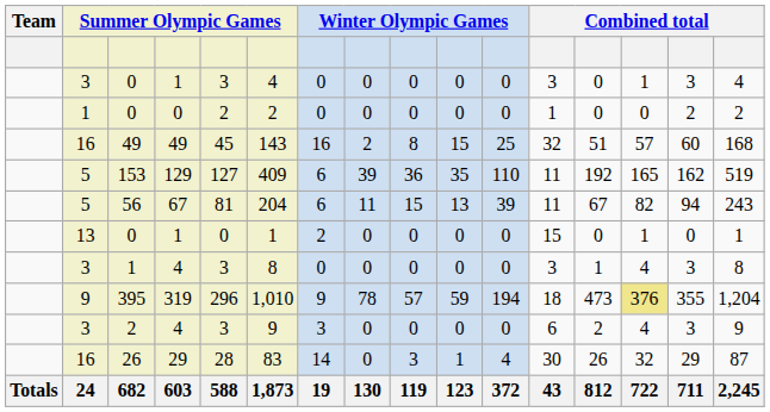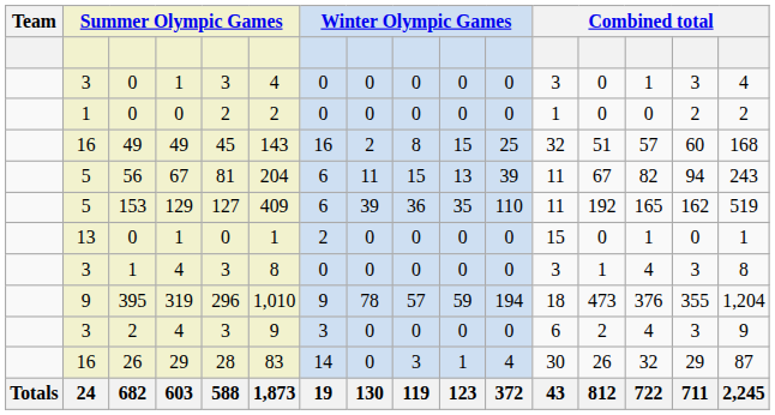 <table class="wikitable sortable" style="margin-top:0; text-align:center; font-size:90%;">
 <tr>
 <th>Team</th>
 <th align="center" style="background-color:#f2f2ce;" colspan="5" ;><a href='#'>Summer Olympic Games</a></th>
 <th align="center" style="background-color:#cedff2;" colspan="5" ;><a href='#'>Winter Olympic Games</a></th>
 <th align="center" colspan="5" ;><a href='#'>Combined total</a></th>
 </tr>
 <tr>
 <th></th>
 <th style="background-color:#f2f2ce; width:2em;"><br></th>
 <th style="background-color:#f2f2ce; width:2em;"><br></th>
 <th style="background-color:#f2f2ce; width:2em;"><br></th>
 <th style="background-color:#f2f2ce; width:2em;"><br></th>
 <th style="background-color:#f2f2ce; width:2em;"><br></th>
 <th style="background-color:#cedff2; width:2em;"><br></th>
 <th style="background-color:#cedff2; width:2em;"><br></th>
 <th style="background-color:#cedff2; width:2em;"><br></th>
 <th style="background-color:#cedff2; width:2em;"><br></th>
 <th style="background-color:#cedff2; width:2em;"><br></th>
 <th style="width:2em;"><br></th>
 <th style="width:2em;"><br></th>
 <th style="width:2em;"><br></th>
 <th style="width:2em;"><br></th>
 <th style="width:2em;"><br></th>
 </tr>
 <tr>
 <td align=left><span><em></em></span></td>
 <td style="background:#f2f2ce;">3</td>
 <td style="background:#f2f2ce;">0</td>
 <td style="background:#f2f2ce;">1</td>
 <td style="background:#f2f2ce;">3</td>
 <td style="background:#f2f2ce;">4</td>
 <td style="background:#cedff2;">0</td>
 <td style="background:#cedff2;">0</td>
 <td style="background:#cedff2;">0</td>
 <td style="background:#cedff2;">0</td>
 <td style="background:#cedff2;">0</td>
 <td>3</td>
 <td>0</td>
 <td>1</td>
 <td>3</td>
 <td>4</td>
 </tr>
 <tr>
 <td align=left><span><em></em></span></td>
 <td style="background:#f2f2ce;">1</td>
 <td style="background:#f2f2ce;">0</td>
 <td style="background:#f2f2ce;">0</td>
 <td style="background:#f2f2ce;">2</td>
 <td style="background:#f2f2ce;">2</td>
 <td style="background:#cedff2;">0</td>
 <td style="background:#cedff2;">0</td>
 <td style="background:#cedff2;">0</td>
 <td style="background:#cedff2;">0</td>
 <td style="background:#cedff2;">0</td>
 <td>1</td>
 <td>0</td>
 <td>0</td>
 <td>2</td>
 <td>2</td>
 </tr>
 <tr>
 <td align=left><span><em></em></span></td>
 <td style="background:#f2f2ce;">16</td>
 <td style="background:#f2f2ce;">49</td>
 <td style="background:#f2f2ce;">49</td>
 <td style="background:#f2f2ce;">45</td>
 <td style="background:#f2f2ce;">143</td>
 <td style="background:#cedff2;">16</td>
 <td style="background:#cedff2;">2</td>
 <td style="background:#cedff2;">8</td>
 <td style="background:#cedff2;">15</td>
 <td style="background:#cedff2;">25</td>
 <td>32</td>
 <td>51</td>
 <td>57</td>
 <td>60</td>
 <td>168</td>
 </tr>
 <tr>
 <td align=left><span><em></em></span></td>
 <td style="background:#f2f2ce;">5</td>
+<td style="background:#f2f2ce;">56</td>
+<td style="background:#f2f2ce;">67</td>
+<td style="background:#f2f2ce;">81</td>
+<td style="background:#f2f2ce;">204</td>
+<td style="background:#cedff2;">6</td>
+<td style="background:#cedff2;">11</td>
+<td style="background:#cedff2;">15</td>
+<td style="background:#cedff2;">13</td>
+<td style="background:#cedff2;">39</td>
+<td>11</td>
+<td>67</td>
+<td>82</td>
+<td>94</td>
+<td>243</td>
+</tr>
+<tr>
+<td align=left><span><em></em></span></td>
+<td style="background:#f2f2ce;">5</td>
 <td style="background:#f2f2ce;">153</td>
 <td style="background:#f2f2ce;">129</td>
 <td style="background:#f2f2ce;">127</td>
 <td style="background:#f2f2ce;">409</td>
 <td style="background:#cedff2;">6</td>
 <td style="background:#cedff2;">39</td>
 <td style="background:#cedff2;">36</td>
 <td style="background:#cedff2;">35</td>
 <td style="background:#cedff2;">110</td>
 <td>11</td>
 <td>192</td>
 <td>165</td>
 <td>162</td>
 <td>519</td>
-</tr>
-<tr>
-<td align=left><span><em></em></span></td>
-<td style="background:#f2f2ce;">5</td>
-<td style="background:#f2f2ce;">56</td>
-<td style="background:#f2f2ce;">67</td>
-<td style="background:#f2f2ce;">81</td>
-<td style="background:#f2f2ce;">204</td>
-<td style="background:#cedff2;">6</td>
-<td style="background:#cedff2;">11</td>
-<td style="background:#cedff2;">15</td>
-<td style="background:#cedff2;">13</td>
-<td style="background:#cedff2;">39</td>
-<td>11</td>
-<td>67</td>
-<td>82</td>
-<td>94</td>
-<td>243</td>
 </tr>
 <tr>
 <td align=left><span><em></em></span></td>
 <td style="background:#f2f2ce;">13</td>
 <td style="background:#f2f2ce;">0</td>
 <td style="background:#f2f2ce;">1</td>
 <td style="background:#f2f2ce;">0</td>
 <td style="background:#f2f2ce;">1</td>
 <td style="background:#cedff2;">2</td>
 <td style="background:#cedff2;">0</td>
 <td style="background:#cedff2;">0</td>
 <td style="background:#cedff2;">0</td>
 <td style="background:#cedff2;">0</td>
 <td>15</td>
 <td>0</td>
 <td>1</td>
 <td>0</td>
 <td>1</td>
 </tr>
 <tr>
 <td align=left><span><em></em></span></td>
 <td style="background:#f2f2ce;">3</td>
 <td style="background:#f2f2ce;">1</td>
 <td style="background:#f2f2ce;">4</td>
 <td style="background:#f2f2ce;">3</td>
 <td style="background:#f2f2ce;">8</td>
 <td style="background:#cedff2;">0</td>
 <td style="background:#cedff2;">0</td>
 <td style="background:#cedff2;">0</td>
 <td style="background:#cedff2;">0</td>
 <td style="background:#cedff2;">0</td>
 <td>3</td>
 <td>1</td>
 <td>4</td>
 <td>3</td>
 <td>8</td>
 </tr>
 <tr>
 <td align=left><span><em></em></span></td>
 <td style="background:#f2f2ce;">9</td>
 <td style="background:#f2f2ce;">395</td>
 <td style="background:#f2f2ce;">319</td>
 <td style="background:#f2f2ce;">296</td>
 <td style="background:#f2f2ce;">1,010</td>
 <td style="background:#cedff2;">9</td>
 <td style="background:#cedff2;">78</td>
 <td style="background:#cedff2;">57</td>
 <td style="background:#cedff2;">59</td>
 <td style="background:#cedff2;">194</td>
 <td>18</td>
 <td>473</td>
-<td style="background: khaki;">376</td>
+<td>376</td>
 <td>355</td>
 <td>1,204</td>
 </tr>
 <tr>
 <td align=left><span><em></em></span></td>
 <td style="background:#f2f2ce;">3</td>
 <td style="background:#f2f2ce;">2</td>
 <td style="background:#f2f2ce;">4</td>
 <td style="background:#f2f2ce;">3</td>
 <td style="background:#f2f2ce;">9</td>
 <td style="background:#cedff2;">3</td>
 <td style="background:#cedff2;">0</td>
 <td style="background:#cedff2;">0</td>
 <td style="background:#cedff2;">0</td>
 <td style="background:#cedff2;">0</td>
 <td>6</td>
 <td>2</td>
 <td>4</td>
 <td>3</td>
 <td>9</td>
 </tr>
 <tr>
 <td align=left><span><em></em></span></td>
 <td style="background:#f2f2ce;">16</td>
 <td style="background:#f2f2ce;">26</td>
 <td style="background:#f2f2ce;">29</td>
 <td style="background:#f2f2ce;">28</td>
 <td style="background:#f2f2ce;">83</td>
 <td style="background:#cedff2;">14</td>
 <td style="background:#cedff2;">0</td>
 <td style="background:#cedff2;">3</td>
 <td style="background:#cedff2;">1</td>
 <td style="background:#cedff2;">4</td>
 <td>30</td>
 <td>26</td>
 <td>32</td>
 <td>29</td>
 <td>87</td>
 </tr>
 <tr class="sortbottom">
 <th>Totals</th>
 <th>24</th>
 <th>682</th>
 <th>603</th>
 <th>588</th>
 <th>1,873</th>
 <th>19</th>
 <th>130</th>
 <th>119</th>
 <th>123</th>
 <th>372</th>
 <th>43</th>
 <th>812</th>
 <th>722</th>
 <th>711</th>
 <th>2,245</th>
 </tr>
 </table>
